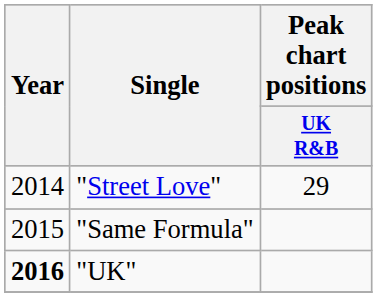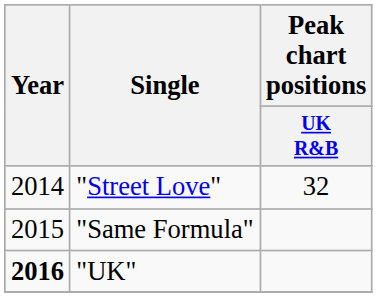 <table class="wikitable" style="text-align:center;">
 <tr>
 <th rowspan="2">Year</th>
 <th rowspan="2">Single</th>
 <th>Peak chart positions</th>
 </tr>
 <tr>
 <th style="width:4em;font-size:75%"><a href='#'>UK<br>R&B</a></th>
 </tr>
 <tr>
 <td>2014</td>
 <td align="left">"<a href='#'>Street Love</a>"</td>
-<td>29</td>
+<td>32</td>
 </tr>
 <tr>
 <td>2015</td>
 <td align="left">"Same Formula"</td>
 <td></td>
 </tr>
 <tr>
 <td><strong>2016</strong></td>
 <td align="left">"UK"</td>
 <td></td>
 </tr>
 <tr>
 </tr>
 </table>
